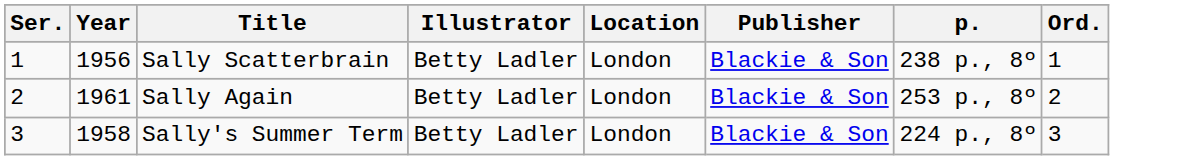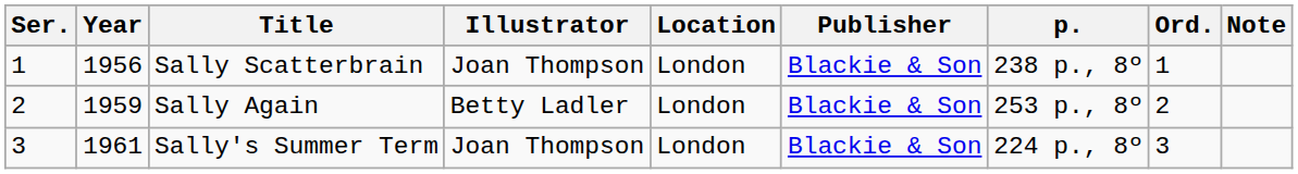 <table class="wikitable sortable">
 <tr>
 <th>Ser.</th>
 <th>Year</th>
 <th>Title</th>
 <th>Illustrator</th>
 <th>Location</th>
 <th>Publisher</th>
 <th>p.</th>
 <th>Ord.</th>
+<th class="unsortable">Note</th>
 </tr>
 <tr>
 <td>1</td>
 <td>1956</td>
 <td>Sally Scatterbrain</td>
-<td>Betty Ladler</td>
+<td>Joan Thompson</td>
 <td>London</td>
 <td><a href='#'>Blackie & Son</a></td>
 <td>238 p., 8º</td>
 <td>1</td>
+<td></td>
 </tr>
 <tr>
 <td>2</td>
-<td>1961</td>
+<td>1959</td>
 <td>Sally Again</td>
 <td>Betty Ladler</td>
 <td>London</td>
 <td><a href='#'>Blackie & Son</a></td>
 <td>253 p., 8º</td>
 <td>2</td>
+<td></td>
 </tr>
 <tr>
 <td>3</td>
-<td>1958</td>
+<td>1961</td>
 <td>Sally's Summer Term</td>
-<td>Betty Ladler</td>
+<td>Joan Thompson</td>
 <td>London</td>
 <td><a href='#'>Blackie & Son</a></td>
 <td>224 p., 8º</td>
 <td>3</td>
+<td></td>
 </tr>
 </table>
